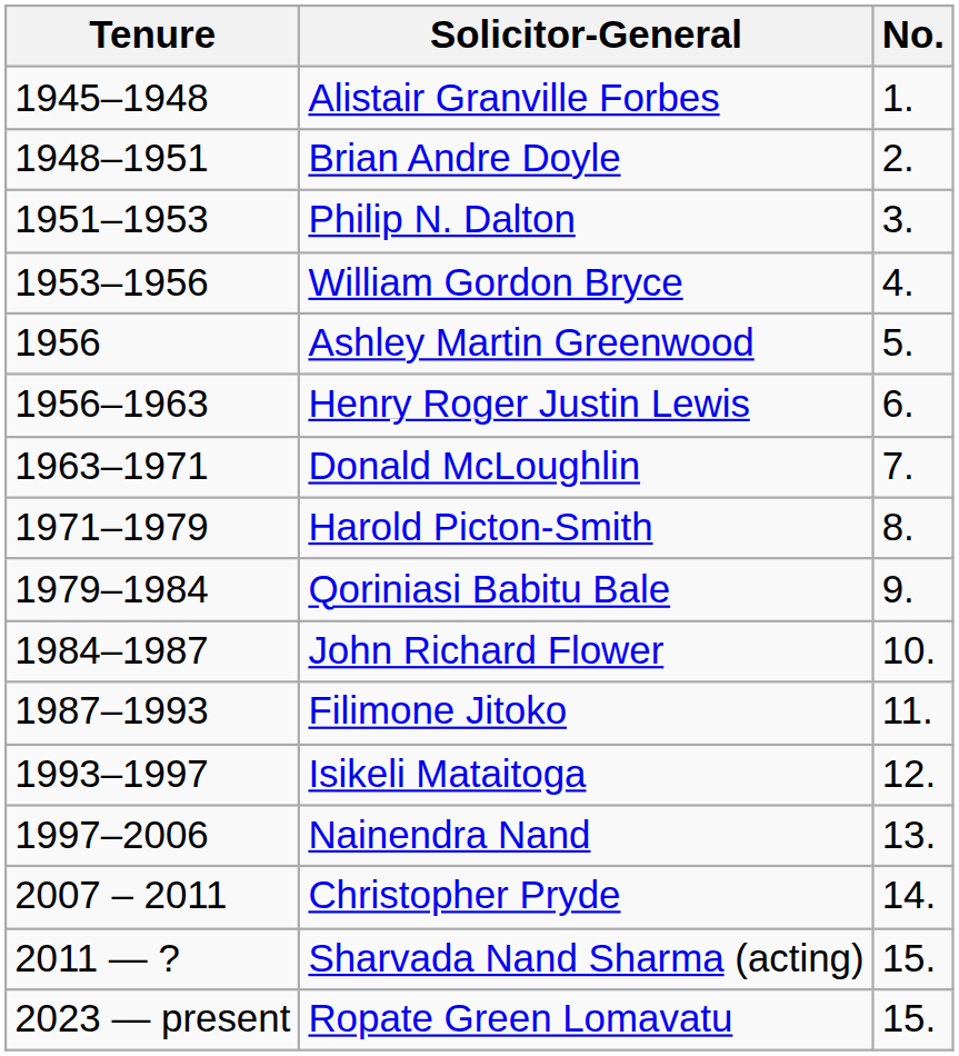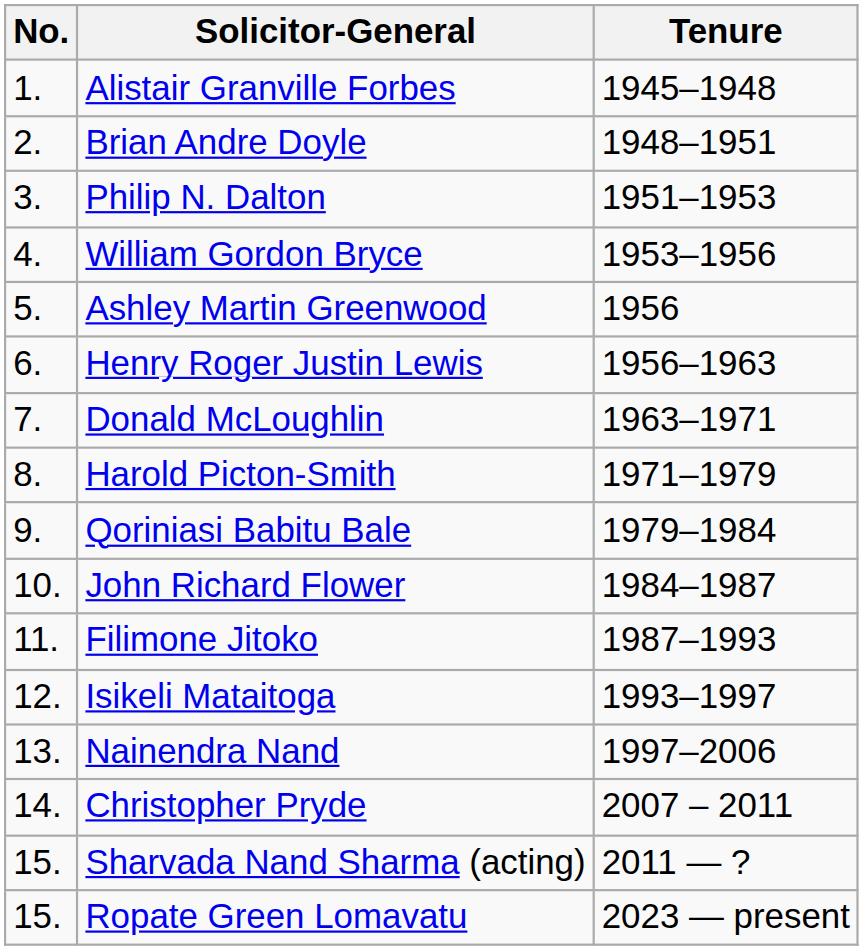 <table class="wikitable">
 <tr>
+<th>No.</th>
+<th>Solicitor-General</th>
 <th>Tenure</th>
-<th>Solicitor-General</th>
-<th>No.</th>
 </tr>
 <tr>
+<td>1.</td>
+<td><a href='#'>Alistair Granville Forbes</a></td>
 <td>1945–1948</td>
-<td><a href='#'>Alistair Granville Forbes</a></td>
-<td>1.</td>
 </tr>
 <tr>
+<td>2.</td>
+<td><a href='#'>Brian Andre Doyle</a></td>
 <td>1948–1951</td>
-<td><a href='#'>Brian Andre Doyle</a></td>
-<td>2.</td>
 </tr>
 <tr>
+<td>3.</td>
+<td><a href='#'>Philip N. Dalton</a></td>
 <td>1951–1953</td>
-<td><a href='#'>Philip N. Dalton</a></td>
-<td>3.</td>
 </tr>
 <tr>
+<td>4.</td>
+<td><a href='#'>William Gordon Bryce</a></td>
 <td>1953–1956</td>
-<td><a href='#'>William Gordon Bryce</a></td>
-<td>4.</td>
 </tr>
 <tr>
+<td>5.</td>
+<td><a href='#'>Ashley Martin Greenwood</a></td>
 <td>1956</td>
-<td><a href='#'>Ashley Martin Greenwood</a></td>
-<td>5.</td>
 </tr>
 <tr>
+<td>6.</td>
+<td><a href='#'>Henry Roger Justin Lewis</a></td>
 <td>1956–1963</td>
-<td><a href='#'>Henry Roger Justin Lewis</a></td>
-<td>6.</td>
 </tr>
 <tr>
+<td>7.</td>
+<td><a href='#'>Donald McLoughlin</a></td>
 <td>1963–1971</td>
-<td><a href='#'>Donald McLoughlin</a></td>
-<td>7.</td>
 </tr>
 <tr>
+<td>8.</td>
+<td><a href='#'>Harold Picton-Smith</a></td>
 <td>1971–1979</td>
-<td><a href='#'>Harold Picton-Smith</a></td>
-<td>8.</td>
 </tr>
 <tr>
+<td>9.</td>
+<td><a href='#'>Qoriniasi Babitu Bale</a></td>
 <td>1979–1984</td>
-<td><a href='#'>Qoriniasi Babitu Bale</a></td>
-<td>9.</td>
 </tr>
 <tr>
+<td>10.</td>
+<td><a href='#'>John Richard Flower</a></td>
 <td>1984–1987</td>
-<td><a href='#'>John Richard Flower</a></td>
-<td>10.</td>
 </tr>
 <tr>
+<td>11.</td>
+<td><a href='#'>Filimone Jitoko</a></td>
 <td>1987–1993</td>
-<td><a href='#'>Filimone Jitoko</a></td>
-<td>11.</td>
 </tr>
 <tr>
+<td>12.</td>
+<td><a href='#'>Isikeli Mataitoga</a></td>
 <td>1993–1997</td>
-<td><a href='#'>Isikeli Mataitoga</a></td>
-<td>12.</td>
 </tr>
 <tr>
+<td>13.</td>
+<td><a href='#'>Nainendra Nand</a></td>
 <td>1997–2006</td>
-<td><a href='#'>Nainendra Nand</a></td>
-<td>13.</td>
 </tr>
 <tr>
+<td>14.</td>
+<td><a href='#'>Christopher Pryde</a></td>
 <td>2007 – 2011</td>
-<td><a href='#'>Christopher Pryde</a></td>
-<td>14.</td>
 </tr>
 <tr>
+<td>15.</td>
+<td><a href='#'>Sharvada Nand Sharma</a> (acting)</td>
 <td>2011 — ?</td>
-<td><a href='#'>Sharvada Nand Sharma</a> (acting)</td>
-<td>15.</td>
 </tr>
 <tr>
+<td>15.</td>
+<td><a href='#'>Ropate Green Lomavatu</a></td>
 <td>2023 — present</td>
-<td><a href='#'>Ropate Green Lomavatu</a></td>
-<td>15.</td>
 </tr>
 </table>
